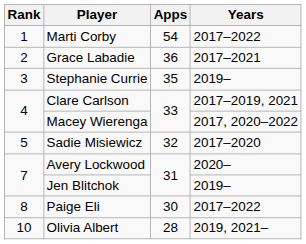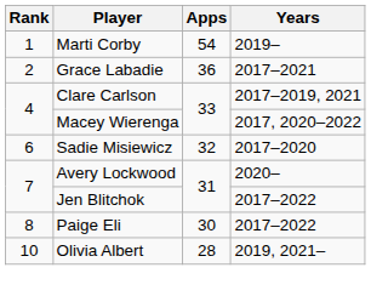 <table class="wikitable" style="text-align:center">
 <tr>
 <th>Rank</th>
 <th>Player</th>
 <th>Apps</th>
 <th>Years</th>
 </tr>
 <tr>
 <td>1</td>
 <td style="text-align: left;"> Marti Corby</td>
 <td>54</td>
-<td style="text-align: left;">2017–2022</td>
+<td style="text-align: left;">2019–</td>
 </tr>
 <tr>
 <td>2</td>
 <td style="text-align: left;"> Grace Labadie</td>
 <td>36</td>
 <td style="text-align: left;">2017–2021</td>
-</tr>
-<tr>
-<td>3</td>
-<td style="text-align: left;"> Stephanie Currie</td>
-<td>35</td>
-<td style="text-align: left;">2019–</td>
 </tr>
 <tr>
 <td rowspan="2">4</td>
 <td style="text-align: left;"> Clare Carlson</td>
 <td rowspan="2">33</td>
 <td style="text-align: left;">2017–2019, 2021</td>
 </tr>
 <tr>
 <td style="text-align: left;"> Macey Wierenga</td>
 <td style="text-align: left;">2017, 2020–2022</td>
 </tr>
 <tr>
-<td>5</td>
+<td>6</td>
 <td style="text-align: left;"> Sadie Misiewicz</td>
 <td>32</td>
 <td style="text-align: left;">2017–2020</td>
 </tr>
 <tr>
 <td rowspan="2">7</td>
 <td style="text-align: left;"> Avery Lockwood</td>
 <td rowspan="2">31</td>
 <td style="text-align: left;">2020–</td>
 </tr>
 <tr>
 <td style="text-align: left;"> Jen Blitchok</td>
-<td style="text-align: left;">2019–</td>
+<td style="text-align: left;">2017–2022</td>
 </tr>
 <tr>
 <td>8</td>
 <td style="text-align: left;"> Paige Eli</td>
 <td>30</td>
 <td style="text-align: left;">2017–2022</td>
 </tr>
 <tr>
 <td>10</td>
 <td style="text-align: left;"> Olivia Albert</td>
 <td>28</td>
 <td style="text-align: left;">2019, 2021–</td>
 </tr>
 </table>
